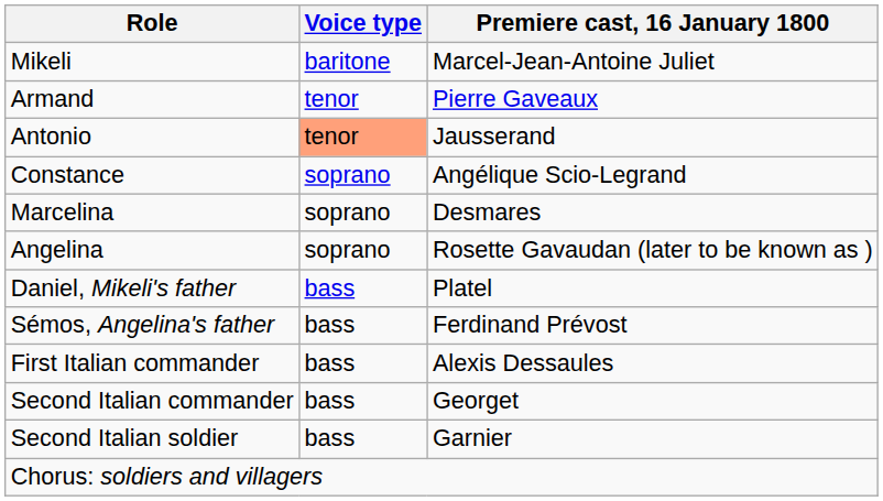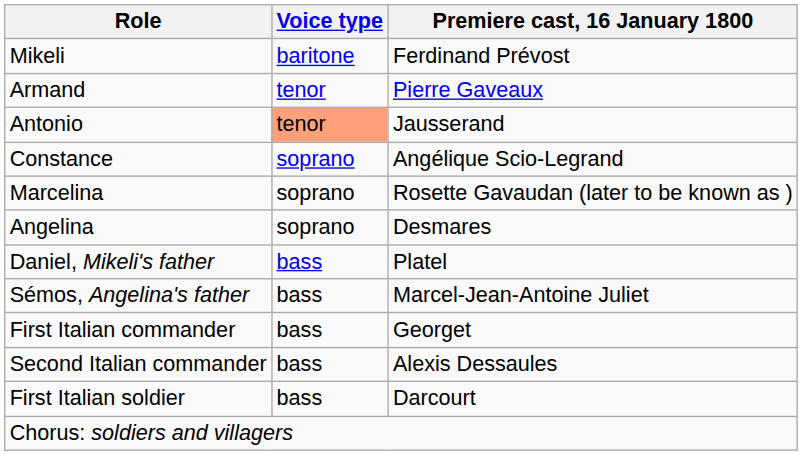 <table class="wikitable">
 <tr>
 <th>Role</th>
 <th><a href='#'>Voice type</a></th>
 <th>Premiere cast, 16 January 1800</th>
 </tr>
 <tr>
 <td>Mikeli</td>
 <td><a href='#'>baritone</a></td>
-<td>Marcel-Jean-Antoine Juliet</td>
+<td>Ferdinand Prévost</td>
 </tr>
 <tr>
 <td>Armand</td>
 <td><a href='#'>tenor</a></td>
 <td><a href='#'>Pierre Gaveaux</a></td>
 </tr>
 <tr>
 <td>Antonio</td>
 <td style="background: lightsalmon;">tenor</td>
 <td>Jausserand</td>
 </tr>
 <tr>
 <td>Constance</td>
 <td><a href='#'>soprano</a></td>
 <td>Angélique Scio-Legrand</td>
 </tr>
 <tr>
 <td>Marcelina</td>
 <td>soprano</td>
-<td>Desmares</td>
+<td>Rosette Gavaudan (later to be known as )</td>
 </tr>
 <tr>
 <td>Angelina</td>
 <td>soprano</td>
-<td>Rosette Gavaudan (later to be known as )</td>
+<td>Desmares</td>
 </tr>
 <tr>
 <td>Daniel, <em>Mikeli's father</em></td>
 <td><a href='#'>bass</a></td>
 <td>Platel</td>
 </tr>
 <tr>
 <td>Sémos, <em>Angelina's father</em></td>
 <td>bass</td>
-<td>Ferdinand Prévost</td>
+<td>Marcel-Jean-Antoine Juliet</td>
 </tr>
 <tr>
 <td>First Italian commander</td>
 <td>bass</td>
-<td>Alexis Dessaules</td>
+<td>Georget</td>
 </tr>
 <tr>
 <td>Second Italian commander</td>
 <td>bass</td>
-<td>Georget</td>
+<td>Alexis Dessaules</td>
 </tr>
 <tr>
-<td>Second Italian soldier</td>
+<td>First Italian soldier</td>
 <td>bass</td>
-<td>Garnier</td>
+<td>Darcourt</td>
 </tr>
 <tr>
 <td colspan="3">Chorus: <em>soldiers and villagers</em></td>
 </tr>
 </table>
